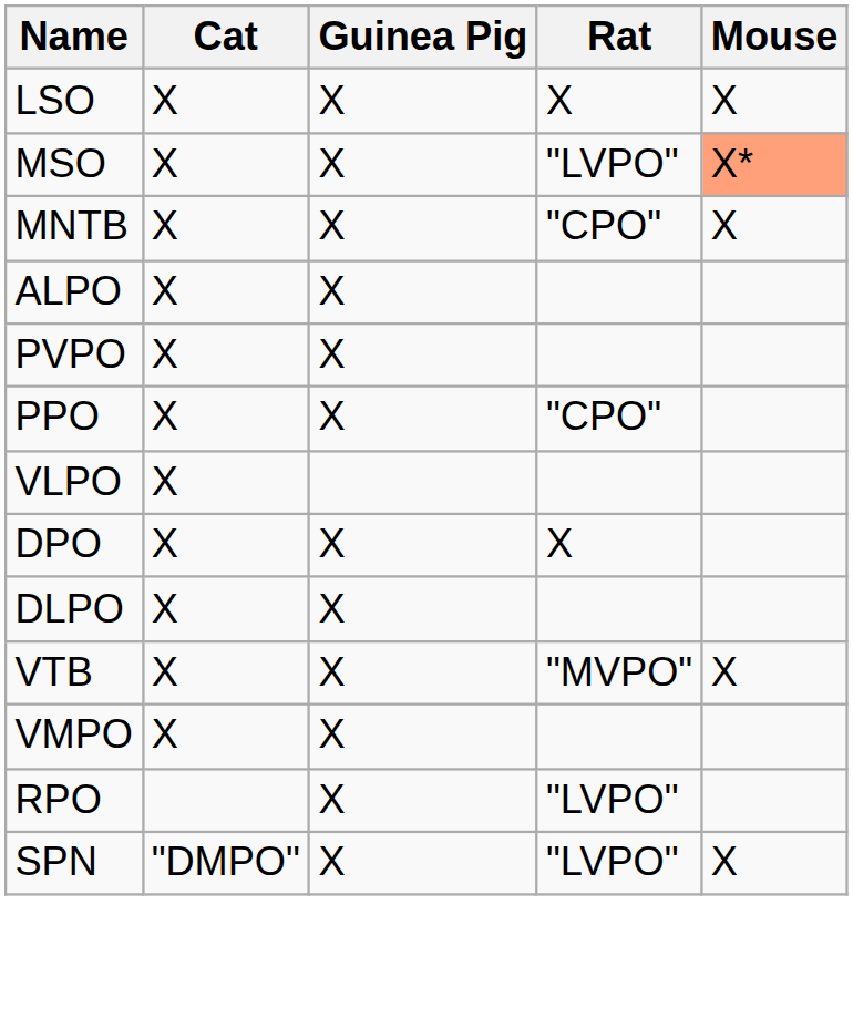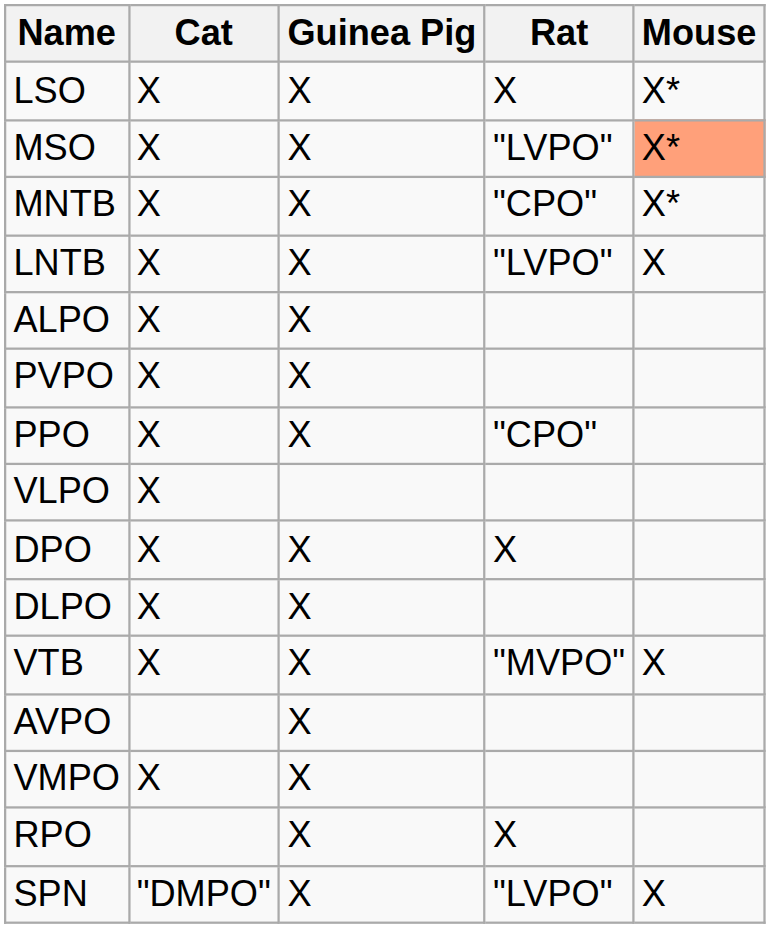 <table class="wikitable">
 <tr>
 <th>Name</th>
 <th>Cat</th>
 <th>Guinea Pig</th>
 <th>Rat</th>
 <th>Mouse</th>
 </tr>
 <tr>
 <td>LSO</td>
 <td>X</td>
 <td>X</td>
 <td>X</td>
-<td>X</td>
+<td>X*</td>
 </tr>
 <tr>
 <td>MSO</td>
 <td>X</td>
 <td>X</td>
 <td>"LVPO"</td>
 <td style="background: lightsalmon;">X*</td>
 </tr>
 <tr>
 <td>MNTB</td>
 <td>X</td>
 <td>X</td>
 <td>"CPO"</td>
+<td>X*</td>
+</tr>
+<tr>
+<td>LNTB</td>
+<td>X</td>
+<td>X</td>
+<td>"LVPO"</td>
 <td>X</td>
 </tr>
 <tr>
 <td>ALPO</td>
 <td>X</td>
 <td>X</td>
 <td></td>
 <td></td>
 </tr>
 <tr>
 <td>PVPO</td>
 <td>X</td>
 <td>X</td>
 <td></td>
 <td></td>
 </tr>
 <tr>
 <td>PPO</td>
 <td>X</td>
 <td>X</td>
 <td>"CPO"</td>
 <td></td>
 </tr>
 <tr>
 <td>VLPO</td>
 <td>X</td>
 <td></td>
 <td></td>
 <td></td>
 </tr>
 <tr>
 <td>DPO</td>
 <td>X</td>
 <td>X</td>
 <td>X</td>
 <td></td>
 </tr>
 <tr>
 <td>DLPO</td>
 <td>X</td>
 <td>X</td>
 <td></td>
 <td></td>
 </tr>
 <tr>
 <td>VTB</td>
 <td>X</td>
 <td>X</td>
 <td>"MVPO"</td>
 <td>X</td>
 </tr>
 <tr>
+<td>AVPO</td>
+<td></td>
+<td>X</td>
+<td></td>
+<td></td>
+</tr>
+<tr>
 <td>VMPO</td>
 <td>X</td>
 <td>X</td>
 <td></td>
 <td></td>
 </tr>
 <tr>
 <td>RPO</td>
 <td></td>
 <td>X</td>
-<td>"LVPO"</td>
+<td>X</td>
 <td></td>
 </tr>
 <tr>
 <td>SPN</td>
 <td>"DMPO"</td>
 <td>X</td>
 <td>"LVPO"</td>
 <td>X</td>
 </tr>
 </table>
